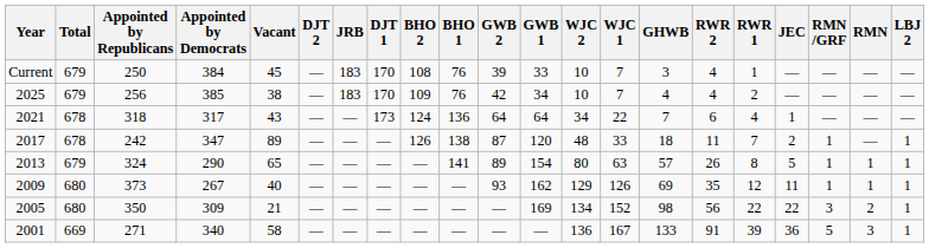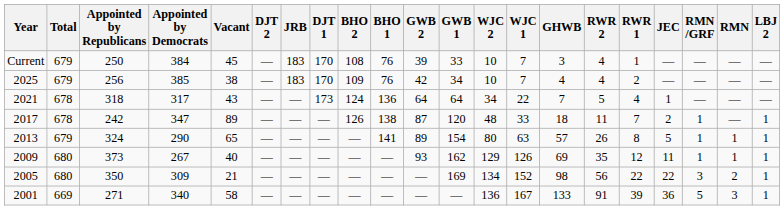 <table class="wikitable" style="text-align:center;">
 <tr>
 <th>Year</th>
 <th>Total</th>
 <th>Appointed<br>by<br>Republicans</th>
 <th>Appointed<br>by<br>Democrats</th>
 <th>Vacant</th>
 <th>DJT<br>2</th>
 <th>JRB</th>
 <th>DJT<br>1</th>
 <th>BHO<br>2</th>
 <th>BHO<br>1</th>
 <th>GWB<br>2</th>
 <th>GWB<br>1</th>
 <th>WJC<br>2</th>
 <th>WJC<br>1</th>
 <th>GHWB</th>
 <th>RWR<br>2</th>
 <th>RWR<br>1</th>
 <th>JEC</th>
 <th>RMN<br>/GRF</th>
 <th>RMN</th>
 <th>LBJ<br>2</th>
 </tr>
 <tr>
 <td>Current</td>
 <td>679</td>
 <td>250</td>
 <td>384</td>
 <td>45</td>
 <td>—</td>
 <td>183</td>
 <td>170</td>
 <td>108</td>
 <td>76</td>
 <td>39</td>
 <td>33</td>
 <td>10</td>
 <td>7</td>
 <td>3</td>
 <td>4</td>
 <td>1</td>
 <td>—</td>
 <td>—</td>
 <td>—</td>
 <td>—</td>
 </tr>
 <tr>
 <td>2025</td>
 <td>679</td>
 <td>256</td>
 <td>385</td>
 <td>38</td>
 <td>—</td>
 <td>183</td>
 <td>170</td>
 <td>109</td>
 <td>76</td>
 <td>42</td>
 <td>34</td>
 <td>10</td>
 <td>7</td>
 <td>4</td>
 <td>4</td>
 <td>2</td>
 <td>—</td>
 <td>—</td>
 <td>—</td>
 <td>—</td>
 </tr>
 <tr>
 <td>2021</td>
 <td>678</td>
 <td>318</td>
 <td>317</td>
 <td>43</td>
 <td>—</td>
 <td>—</td>
 <td>173</td>
 <td>124</td>
 <td>136</td>
 <td>64</td>
 <td>64</td>
 <td>34</td>
 <td>22</td>
 <td>7</td>
-<td>6</td>
+<td>5</td>
 <td>4</td>
 <td>1</td>
 <td>—</td>
 <td>—</td>
 <td>—</td>
 </tr>
 <tr>
 <td>2017</td>
 <td>678</td>
 <td>242</td>
 <td>347</td>
 <td>89</td>
 <td>—</td>
 <td>—</td>
 <td>—</td>
 <td>126</td>
 <td>138</td>
 <td>87</td>
 <td>120</td>
 <td>48</td>
 <td>33</td>
 <td>18</td>
 <td>11</td>
 <td>7</td>
 <td>2</td>
 <td>1</td>
 <td>—</td>
 <td>1</td>
 </tr>
 <tr>
 <td>2013</td>
 <td>679</td>
 <td>324</td>
 <td>290</td>
 <td>65</td>
 <td>—</td>
 <td>—</td>
 <td>—</td>
 <td>—</td>
 <td>141</td>
 <td>89</td>
 <td>154</td>
 <td>80</td>
 <td>63</td>
 <td>57</td>
 <td>26</td>
 <td>8</td>
 <td>5</td>
 <td>1</td>
 <td>1</td>
 <td>1</td>
 </tr>
 <tr>
 <td>2009</td>
 <td>680</td>
 <td>373</td>
 <td>267</td>
 <td>40</td>
 <td>—</td>
 <td>—</td>
 <td>—</td>
 <td>—</td>
 <td>—</td>
 <td>93</td>
 <td>162</td>
 <td>129</td>
 <td>126</td>
 <td>69</td>
 <td>35</td>
 <td>12</td>
 <td>11</td>
 <td>1</td>
 <td>1</td>
 <td>1</td>
 </tr>
 <tr>
 <td>2005</td>
 <td>680</td>
 <td>350</td>
 <td>309</td>
 <td>21</td>
 <td>—</td>
 <td>—</td>
 <td>—</td>
 <td>—</td>
 <td>—</td>
 <td>—</td>
 <td>169</td>
 <td>134</td>
 <td>152</td>
 <td>98</td>
 <td>56</td>
 <td>22</td>
 <td>22</td>
 <td>3</td>
 <td>2</td>
 <td>1</td>
 </tr>
 <tr>
 <td>2001</td>
 <td>669</td>
 <td>271</td>
 <td>340</td>
 <td>58</td>
 <td>—</td>
 <td>—</td>
 <td>—</td>
 <td>—</td>
 <td>—</td>
 <td>—</td>
 <td>—</td>
 <td>136</td>
 <td>167</td>
 <td>133</td>
 <td>91</td>
 <td>39</td>
 <td>36</td>
 <td>5</td>
 <td>3</td>
 <td>1</td>
 </tr>
 </table>
